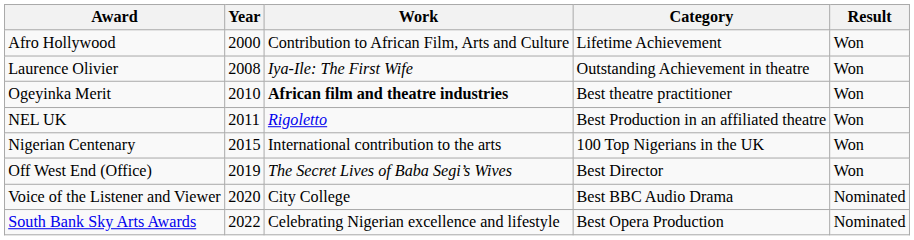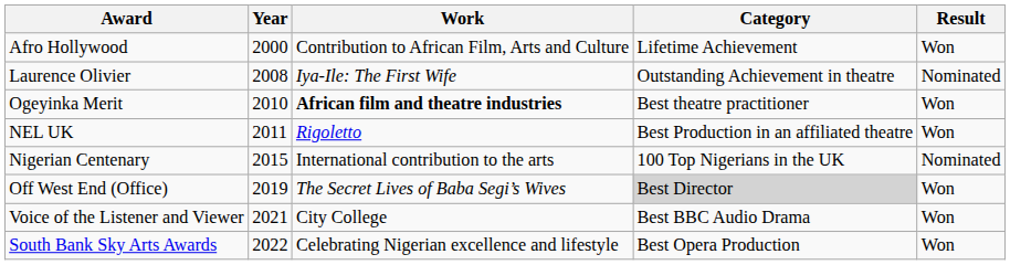 <table class="wikitable">
 <tr>
 <th>Award</th>
 <th>Year</th>
 <th>Work</th>
 <th>Category</th>
 <th>Result</th>
 </tr>
 <tr>
 <td>Afro Hollywood</td>
 <td>2000</td>
 <td>Contribution to African Film, Arts and Culture</td>
 <td>Lifetime Achievement</td>
 <td>Won</td>
 </tr>
 <tr>
 <td>Laurence Olivier</td>
 <td>2008</td>
 <td><em>Iya-Ile: The First Wife</em></td>
 <td>Outstanding Achievement in theatre</td>
-<td>Won</td>
+<td>Nominated</td>
 </tr>
 <tr>
 <td>Ogeyinka Merit</td>
 <td>2010</td>
 <td><strong>African film and theatre industries</strong></td>
 <td>Best theatre practitioner</td>
 <td>Won</td>
 </tr>
 <tr>
 <td>NEL UK</td>
 <td>2011</td>
 <td><em><a href='#'>Rigoletto</a></em></td>
 <td>Best Production in an affiliated theatre</td>
 <td>Won</td>
 </tr>
 <tr>
 <td>Nigerian Centenary</td>
 <td>2015</td>
 <td>International contribution to the arts</td>
 <td>100 Top Nigerians in the UK</td>
-<td>Won</td>
+<td>Nominated</td>
 </tr>
 <tr>
 <td>Off West End (Office)</td>
 <td>2019</td>
 <td><em>The Secret Lives of Baba Segi’s Wives</em></td>
-<td>Best Director</td>
+<td style="background: lightgrey;">Best Director</td>
 <td>Won</td>
 </tr>
 <tr>
 <td>Voice of the Listener and Viewer</td>
-<td>2020</td>
+<td>2021</td>
 <td>City College</td>
 <td>Best BBC Audio Drama</td>
-<td>Nominated</td>
+<td>Won</td>
 </tr>
 <tr>
 <td><a href='#'>South Bank Sky Arts Awards</a></td>
 <td>2022</td>
 <td>Celebrating Nigerian excellence and lifestyle</td>
 <td>Best Opera Production</td>
-<td>Nominated</td>
+<td>Won</td>
 </tr>
 </table>
